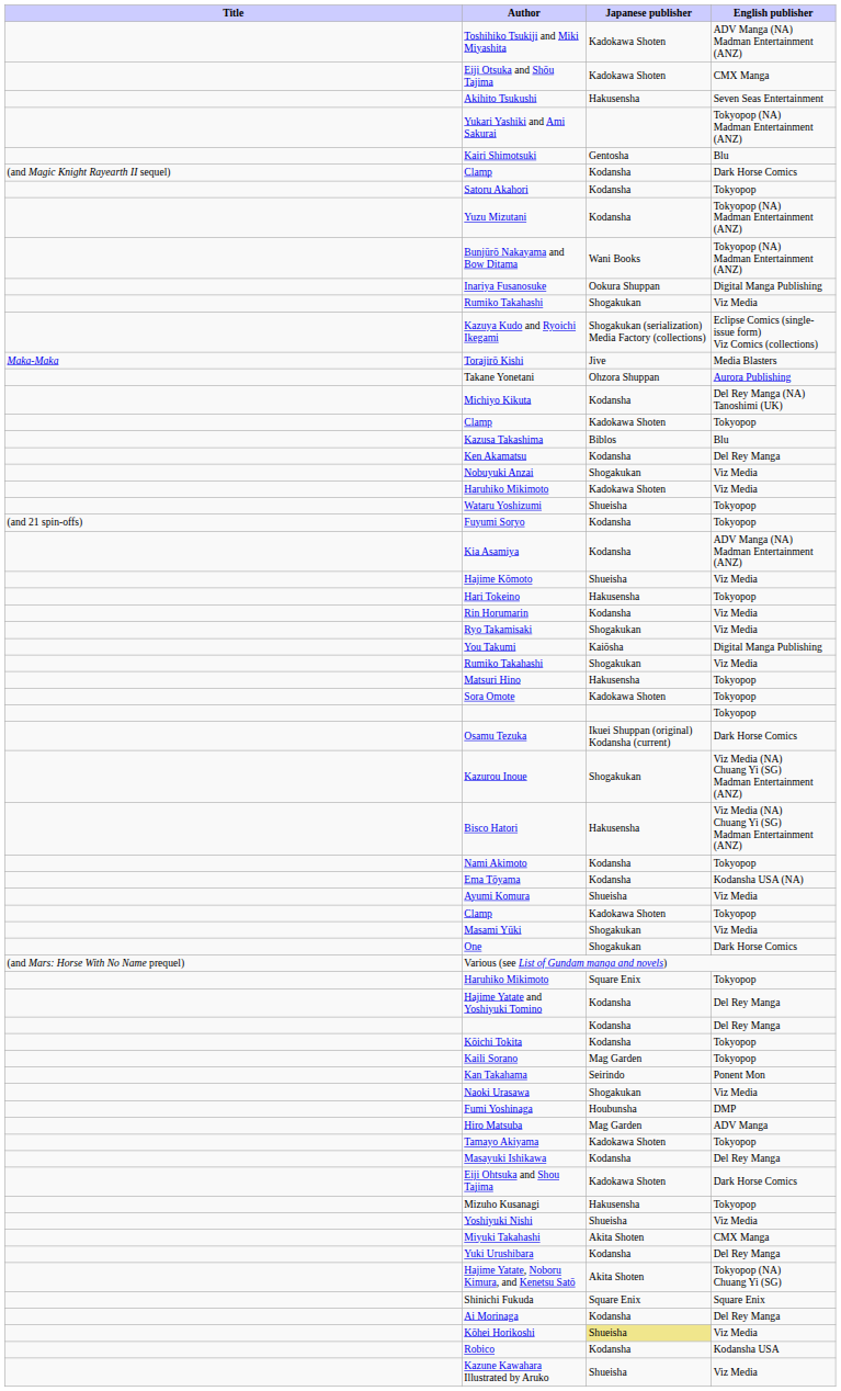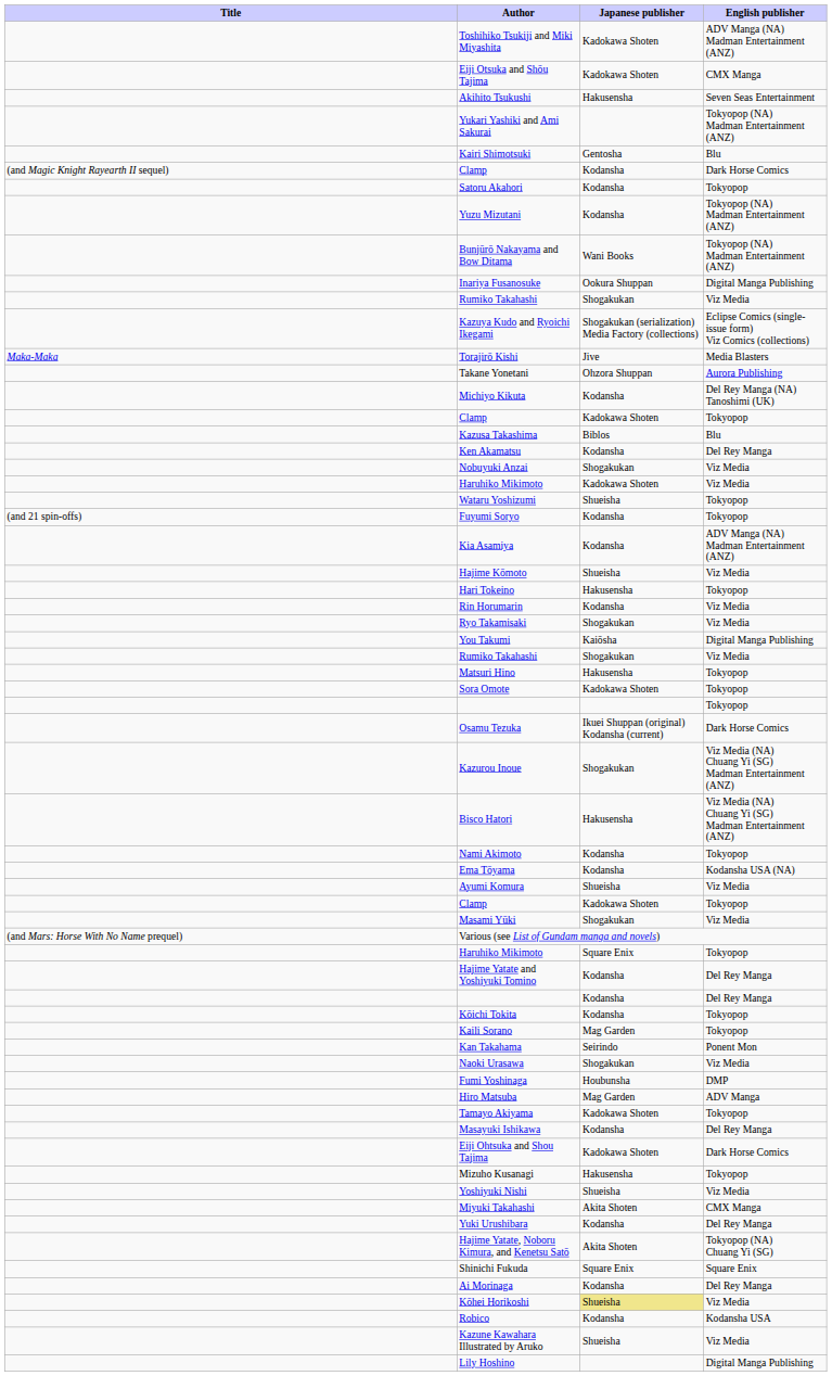 <table class="wikitable" style="width: 100%;">
 <tr>
 <th style="background: #ccf;">Title</th>
 <th style="background: #ccf; width: 15%;">Author</th>
 <th style="background: #ccf; width: 15%;">Japanese publisher</th>
 <th style="background: #ccf; width: 15%;">English publisher</th>
 </tr>
 <tr>
 <td></td>
 <td><a href='#'>Toshihiko Tsukiji</a> and <a href='#'>Miki Miyashita</a></td>
 <td>Kadokawa Shoten</td>
 <td>ADV Manga (NA) <br> Madman Entertainment (ANZ)</td>
 </tr>
 <tr>
 <td></td>
 <td><a href='#'>Eiji Otsuka</a> and <a href='#'>Shōu Tajima</a></td>
 <td>Kadokawa Shoten</td>
 <td>CMX Manga</td>
 </tr>
 <tr>
 <td></td>
 <td><a href='#'>Akihito Tsukushi</a></td>
 <td>Hakusensha</td>
 <td>Seven Seas Entertainment</td>
 </tr>
 <tr>
 <td></td>
 <td><a href='#'>Yukari Yashiki</a> and <a href='#'>Ami Sakurai</a></td>
 <td></td>
 <td>Tokyopop (NA) <br> Madman Entertainment (ANZ)</td>
 </tr>
 <tr>
 <td></td>
 <td><a href='#'>Kairi Shimotsuki</a></td>
 <td>Gentosha</td>
 <td>Blu</td>
 </tr>
 <tr>
 <td> <div>(and <em>Magic Knight Rayearth II</em> sequel)</div></td>
 <td><a href='#'>Clamp</a></td>
 <td>Kodansha</td>
 <td>Dark Horse Comics</td>
 </tr>
 <tr>
 <td></td>
 <td><a href='#'>Satoru Akahori</a></td>
 <td>Kodansha</td>
 <td>Tokyopop</td>
 </tr>
 <tr>
 <td></td>
 <td><a href='#'>Yuzu Mizutani</a></td>
 <td>Kodansha</td>
 <td>Tokyopop (NA) <br> Madman Entertainment (ANZ)</td>
 </tr>
 <tr>
 <td></td>
 <td><a href='#'>Bunjūrō Nakayama</a> and <a href='#'>Bow Ditama</a></td>
 <td>Wani Books</td>
 <td>Tokyopop (NA) <br> Madman Entertainment (ANZ)</td>
 </tr>
 <tr>
 <td></td>
 <td><a href='#'>Inariya Fusanosuke</a></td>
 <td>Ookura Shuppan</td>
 <td>Digital Manga Publishing</td>
 </tr>
 <tr>
 <td></td>
 <td><a href='#'>Rumiko Takahashi</a></td>
 <td>Shogakukan</td>
 <td>Viz Media</td>
 </tr>
 <tr>
 <td></td>
 <td><a href='#'>Kazuya Kudo</a> and <a href='#'>Ryoichi Ikegami</a></td>
 <td>Shogakukan (serialization) <br> Media Factory (collections)</td>
 <td>Eclipse Comics (single-issue form) <br> Viz Comics (collections)</td>
 </tr>
 <tr>
 <td><em><a href='#'>Maka-Maka</a></em></td>
 <td><a href='#'>Torajirō Kishi</a></td>
 <td>Jive</td>
 <td>Media Blasters</td>
 </tr>
 <tr>
 <td></td>
 <td>Takane Yonetani</td>
 <td>Ohzora Shuppan</td>
 <td><a href='#'>Aurora Publishing</a></td>
 </tr>
 <tr>
 <td></td>
 <td><a href='#'>Michiyo Kikuta</a></td>
 <td>Kodansha</td>
 <td>Del Rey Manga (NA) <br> Tanoshimi (UK)</td>
 </tr>
 <tr>
 <td></td>
 <td><a href='#'>Clamp</a></td>
 <td>Kadokawa Shoten</td>
 <td>Tokyopop</td>
 </tr>
 <tr>
 <td></td>
 <td><a href='#'>Kazusa Takashima</a></td>
 <td>Biblos</td>
 <td>Blu</td>
 </tr>
 <tr>
 <td></td>
 <td><a href='#'>Ken Akamatsu</a></td>
 <td>Kodansha</td>
 <td>Del Rey Manga</td>
 </tr>
 <tr>
 <td></td>
 <td><a href='#'>Nobuyuki Anzai</a></td>
 <td>Shogakukan</td>
 <td>Viz Media</td>
 </tr>
 <tr>
 <td></td>
 <td><a href='#'>Haruhiko Mikimoto</a></td>
 <td>Kadokawa Shoten</td>
 <td>Viz Media</td>
 </tr>
 <tr>
 <td></td>
 <td><a href='#'>Wataru Yoshizumi</a></td>
 <td>Shueisha</td>
 <td>Tokyopop</td>
 </tr>
 <tr>
 <td> <div>(and 21 spin-offs)</div></td>
 <td><a href='#'>Fuyumi Soryo</a></td>
 <td>Kodansha</td>
 <td>Tokyopop</td>
 </tr>
 <tr>
 <td></td>
 <td><a href='#'>Kia Asamiya</a></td>
 <td>Kodansha</td>
 <td>ADV Manga (NA) <br> Madman Entertainment (ANZ)</td>
 </tr>
 <tr>
 <td></td>
 <td><a href='#'>Hajime Kōmoto</a></td>
 <td>Shueisha</td>
 <td>Viz Media</td>
 </tr>
 <tr>
 <td></td>
 <td><a href='#'>Hari Tokeino</a></td>
 <td>Hakusensha</td>
 <td>Tokyopop</td>
 </tr>
 <tr>
 <td></td>
 <td><a href='#'>Rin Horumarin</a></td>
 <td>Kodansha</td>
 <td>Viz Media</td>
 </tr>
 <tr>
 <td></td>
 <td><a href='#'>Ryo Takamisaki</a></td>
 <td>Shogakukan</td>
 <td>Viz Media</td>
 </tr>
 <tr>
 <td></td>
 <td><a href='#'>You Takumi</a></td>
 <td>Kaiōsha</td>
 <td>Digital Manga Publishing</td>
 </tr>
 <tr>
 <td></td>
 <td><a href='#'>Rumiko Takahashi</a></td>
 <td>Shogakukan</td>
 <td>Viz Media</td>
 </tr>
 <tr>
 <td></td>
 <td><a href='#'>Matsuri Hino</a></td>
 <td>Hakusensha</td>
 <td>Tokyopop</td>
 </tr>
 <tr>
 <td></td>
 <td><a href='#'>Sora Omote</a></td>
 <td>Kadokawa Shoten</td>
 <td>Tokyopop</td>
 </tr>
 <tr>
 <td></td>
 <td></td>
 <td></td>
 <td>Tokyopop</td>
 </tr>
 <tr>
 <td></td>
 <td><a href='#'>Osamu Tezuka</a></td>
 <td>Ikuei Shuppan (original) <br> Kodansha (current)</td>
 <td>Dark Horse Comics</td>
 </tr>
 <tr>
 <td></td>
 <td><a href='#'>Kazurou Inoue</a></td>
 <td>Shogakukan</td>
 <td>Viz Media (NA) <br> Chuang Yi (SG) <br> Madman Entertainment (ANZ)</td>
 </tr>
 <tr>
 <td></td>
 <td><a href='#'>Bisco Hatori</a></td>
 <td>Hakusensha</td>
 <td>Viz Media (NA) <br> Chuang Yi (SG) <br> Madman Entertainment (ANZ)</td>
 </tr>
 <tr>
 <td></td>
 <td><a href='#'>Nami Akimoto</a></td>
 <td>Kodansha</td>
 <td>Tokyopop</td>
 </tr>
 <tr>
 <td></td>
 <td><a href='#'>Ema Tōyama</a></td>
 <td>Kodansha</td>
 <td>Kodansha USA (NA)</td>
 </tr>
 <tr>
 <td></td>
 <td><a href='#'>Ayumi Komura</a></td>
 <td>Shueisha</td>
 <td>Viz Media</td>
 </tr>
 <tr>
 <td></td>
 <td><a href='#'>Clamp</a></td>
 <td>Kadokawa Shoten</td>
 <td>Tokyopop</td>
 </tr>
 <tr>
 <td></td>
 <td><a href='#'>Masami Yūki</a></td>
 <td>Shogakukan</td>
 <td>Viz Media</td>
 </tr>
 <tr>
-<td></td>
-<td><a href='#'>One</a></td>
-<td>Shogakukan</td>
-<td>Dark Horse Comics</td>
-</tr>
-<tr>
 <td> <div>(and <em>Mars: Horse With No Name</em> prequel)</div></td>
 <td colspan="3">Various (see <em><a href='#'>List of Gundam manga and novels</a></em>)</td>
 </tr>
 <tr>
 <td></td>
 <td><a href='#'>Haruhiko Mikimoto</a></td>
 <td>Square Enix</td>
 <td>Tokyopop</td>
 </tr>
 <tr>
 <td></td>
 <td><a href='#'>Hajime Yatate</a> and <a href='#'>Yoshiyuki Tomino</a></td>
 <td>Kodansha</td>
 <td>Del Rey Manga</td>
 </tr>
 <tr>
 <td></td>
 <td></td>
 <td>Kodansha</td>
 <td>Del Rey Manga</td>
 </tr>
 <tr>
 <td></td>
 <td><a href='#'>Kōichi Tokita</a></td>
 <td>Kodansha</td>
 <td>Tokyopop</td>
 </tr>
 <tr>
 <td></td>
 <td><a href='#'>Kaili Sorano</a></td>
 <td>Mag Garden</td>
 <td>Tokyopop</td>
 </tr>
 <tr>
 <td></td>
 <td><a href='#'>Kan Takahama</a></td>
 <td>Seirindo</td>
 <td>Ponent Mon</td>
 </tr>
 <tr>
 <td></td>
 <td><a href='#'>Naoki Urasawa</a></td>
 <td>Shogakukan</td>
 <td>Viz Media</td>
 </tr>
 <tr>
 <td></td>
 <td><a href='#'>Fumi Yoshinaga</a></td>
 <td>Houbunsha</td>
 <td>DMP</td>
 </tr>
 <tr>
 <td></td>
 <td><a href='#'>Hiro Matsuba</a></td>
 <td>Mag Garden</td>
 <td>ADV Manga</td>
 </tr>
 <tr>
 <td></td>
 <td><a href='#'>Tamayo Akiyama</a></td>
 <td>Kadokawa Shoten</td>
 <td>Tokyopop</td>
 </tr>
 <tr>
 <td></td>
 <td><a href='#'>Masayuki Ishikawa</a></td>
 <td>Kodansha</td>
 <td>Del Rey Manga</td>
 </tr>
 <tr>
 <td></td>
 <td><a href='#'>Eiji Ohtsuka</a> and <a href='#'>Shou Tajima</a></td>
 <td>Kadokawa Shoten</td>
 <td>Dark Horse Comics</td>
 </tr>
 <tr>
 <td></td>
 <td>Mizuho Kusanagi</td>
 <td>Hakusensha</td>
 <td>Tokyopop</td>
 </tr>
 <tr>
 <td></td>
 <td><a href='#'>Yoshiyuki Nishi</a></td>
 <td>Shueisha</td>
 <td>Viz Media</td>
 </tr>
 <tr>
 <td></td>
 <td><a href='#'>Miyuki Takahashi</a></td>
 <td>Akita Shoten</td>
 <td>CMX Manga</td>
 </tr>
 <tr>
 <td></td>
 <td><a href='#'>Yuki Urushibara</a></td>
 <td>Kodansha</td>
 <td>Del Rey Manga</td>
 </tr>
 <tr>
 <td></td>
 <td><a href='#'>Hajime Yatate</a>, <a href='#'>Noboru Kimura</a>, and <a href='#'>Kenetsu Satō</a></td>
 <td>Akita Shoten</td>
 <td>Tokyopop (NA) <br> Chuang Yi (SG)</td>
 </tr>
 <tr>
 <td></td>
 <td>Shinichi Fukuda</td>
 <td>Square Enix</td>
 <td>Square Enix</td>
 </tr>
 <tr>
 <td></td>
 <td><a href='#'>Ai Morinaga</a></td>
 <td>Kodansha</td>
 <td>Del Rey Manga</td>
 </tr>
 <tr>
 <td></td>
 <td><a href='#'>Kōhei Horikoshi</a></td>
 <td style="background: khaki;">Shueisha</td>
 <td>Viz Media</td>
 </tr>
 <tr>
 <td></td>
 <td><a href='#'>Robico</a></td>
 <td>Kodansha</td>
 <td>Kodansha USA</td>
 </tr>
 <tr>
 <td></td>
 <td><a href='#'>Kazune Kawahara</a><br>Illustrated by Aruko</td>
 <td>Shueisha</td>
 <td>Viz Media</td>
 </tr>
+<tr>
+<td></td>
+<td><a href='#'>Lily Hoshino</a></td>
+<td></td>
+<td>Digital Manga Publishing</td>
+</tr>
 </table>
